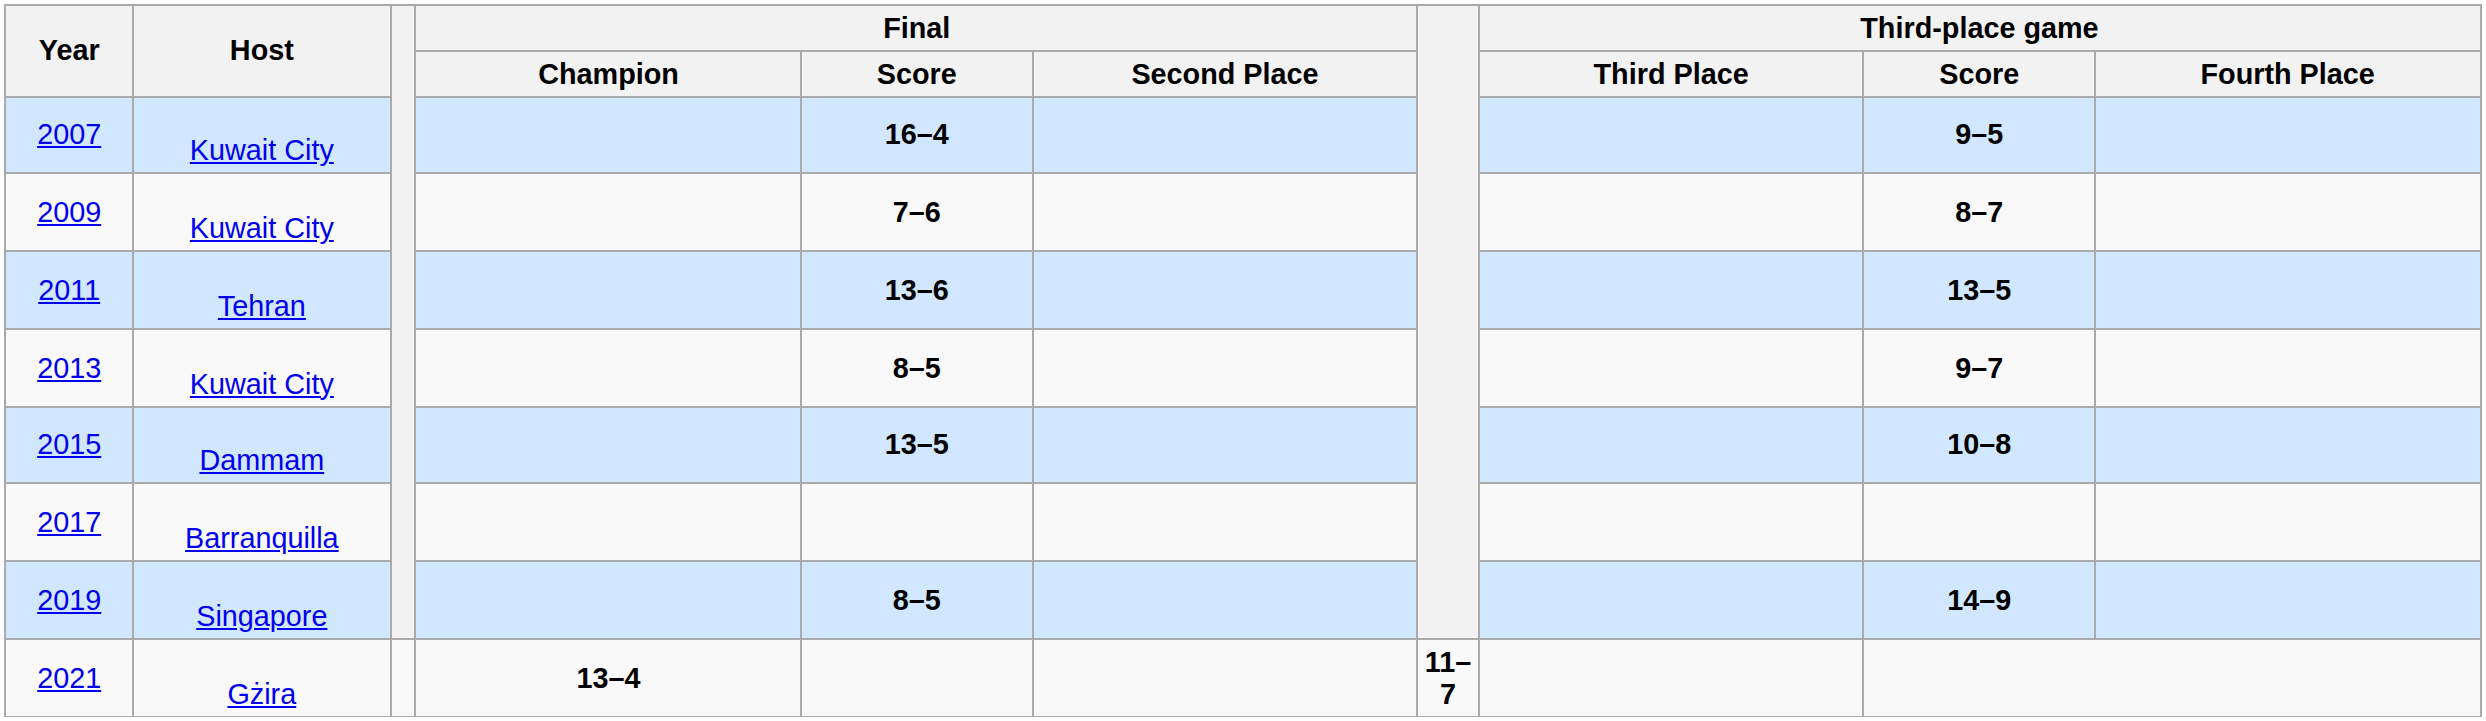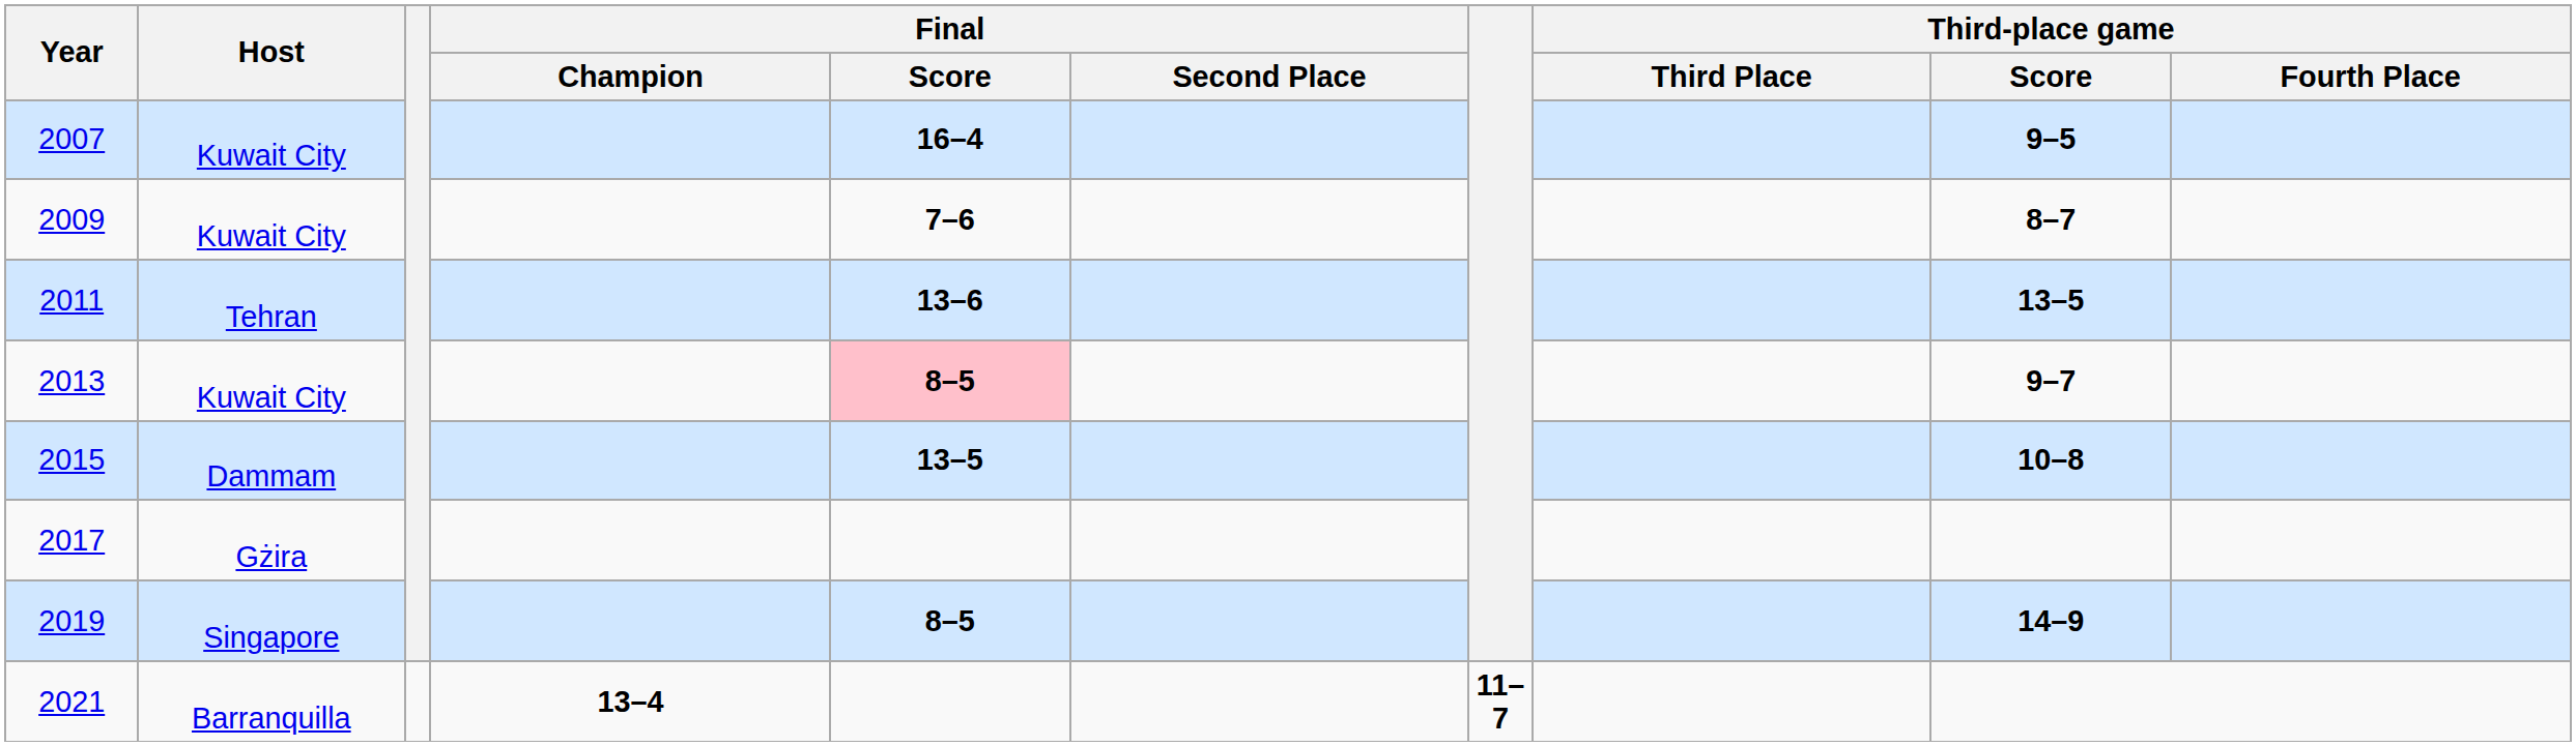 <table class="wikitable" style="font-size:90%; width: 98%; text-align: center;">
 <tr bgcolor=#C1D8FF>
 <th rowspan=2 width=5%>Year</th>
 <th rowspan=2 width=10%>Host</th>
 <th width=1% rowspan=10 bgcolor=ffffff></th>
 <th colspan=3>Final</th>
 <th width=1% rowspan=10 bgcolor=ffffff></th>
 <th colspan=3>Third-place game</th>
 </tr>
 <tr bgcolor=#EFEFEF>
 <th width=15%>Champion</th>
 <th width=9%>Score</th>
 <th width=15%>Second Place</th>
 <th width=15%>Third Place</th>
 <th width=9%>Score</th>
 <th width=15%>Fourth Place</th>
 </tr>
 <tr>
 </tr>
 <tr bgcolor=#D0E7FF>
 <td><a href='#'>2007</a></td>
 <td><br><a href='#'>Kuwait City</a></td>
 <td></td>
 <td><strong>16–4</strong></td>
 <td></td>
 <td></td>
 <td><strong>9–5</strong></td>
 <td></td>
 </tr>
 <tr>
 <td><a href='#'>2009</a></td>
 <td><br><a href='#'>Kuwait City</a></td>
 <td></td>
 <td><strong>7–6</strong></td>
 <td></td>
 <td></td>
 <td><strong>8–7</strong></td>
 <td></td>
 </tr>
 <tr bgcolor=#D0E7FF>
 <td><a href='#'>2011</a></td>
 <td><br><a href='#'>Tehran</a></td>
 <td></td>
 <td><strong>13–6</strong></td>
 <td></td>
 <td></td>
 <td><strong>13–5</strong></td>
 <td></td>
 </tr>
 <tr>
 <td><a href='#'>2013</a></td>
 <td><br><a href='#'>Kuwait City</a></td>
 <td></td>
-<td><strong>8–5</strong></td>
+<td style="background: pink;"><strong>8–5</strong></td>
 <td></td>
 <td></td>
 <td><strong>9–7</strong></td>
 <td></td>
 </tr>
 <tr bgcolor=#D0E7FF>
 <td><a href='#'>2015</a></td>
 <td><br><a href='#'>Dammam</a></td>
 <td></td>
 <td><strong>13–5</strong></td>
 <td></td>
 <td></td>
 <td><strong>10–8</strong></td>
 <td></td>
 </tr>
 <tr>
 <td><a href='#'>2017</a></td>
-<td><br><a href='#'>Barranquilla</a></td>
+<td><br><a href='#'>Gżira</a></td>
 <td></td>
 <td></td>
 <td></td>
 <td></td>
 <td></td>
 <td></td>
 </tr>
 <tr bgcolor=#D0E7FF>
 <td><a href='#'>2019</a></td>
 <td><br><a href='#'>Singapore</a></td>
 <td></td>
 <td><strong>8–5</strong></td>
 <td></td>
 <td></td>
 <td><strong>14–9</strong></td>
 <td></td>
 </tr>
 <tr>
 <td><a href='#'>2021</a></td>
-<td><br><a href='#'>Gżira</a></td>
+<td><br><a href='#'>Barranquilla</a></td>
 <td></td>
 <td><strong>13–4</strong></td>
 <td></td>
 <td></td>
 <td><strong>11–7</strong></td>
 <td></td>
 </tr>
 </table>
